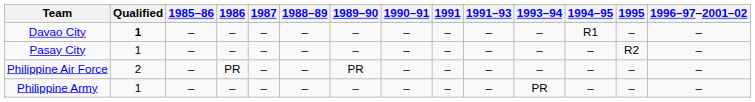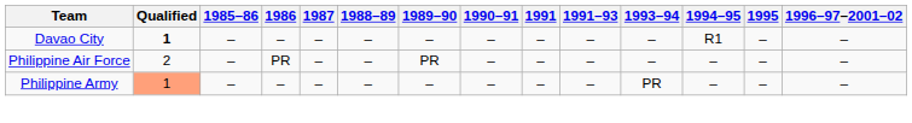 <table class="wikitable" style="text-align: center">
 <tr>
 <th>Team</th>
 <th>Qualified</th>
 <th><a href='#'>1985–86</a></th>
 <th><a href='#'>1986</a></th>
 <th><a href='#'>1987</a></th>
 <th><a href='#'>1988–89</a></th>
 <th><a href='#'>1989–90</a></th>
 <th><a href='#'>1990–91</a></th>
 <th><a href='#'>1991</a></th>
 <th><a href='#'>1991–93</a></th>
 <th><a href='#'>1993–94</a></th>
 <th><a href='#'>1994–95</a></th>
 <th><a href='#'>1995</a></th>
 <th><a href='#'>1996–97</a>–<a href='#'>2001–02</a></th>
 </tr>
 <tr>
 <td><a href='#'>Davao City</a></td>
 <td><strong>1</strong></td>
 <td>–</td>
 <td>–</td>
 <td>–</td>
 <td>–</td>
 <td>–</td>
 <td>–</td>
 <td>–</td>
 <td>–</td>
 <td>–</td>
 <td>R1</td>
 <td>–</td>
 <td>–</td>
 </tr>
 <tr>
-<td><a href='#'>Pasay City</a></td>
-<td>1</td>
-<td>–</td>
-<td>–</td>
-<td>–</td>
-<td>–</td>
-<td>–</td>
-<td>–</td>
-<td>–</td>
-<td>–</td>
-<td>–</td>
-<td>–</td>
-<td>R2</td>
-<td>–</td>
-</tr>
-<tr>
 <td><a href='#'>Philippine Air Force</a></td>
 <td>2</td>
 <td>–</td>
 <td>PR</td>
 <td>–</td>
 <td>–</td>
 <td>PR</td>
 <td>–</td>
 <td>–</td>
 <td>–</td>
 <td>–</td>
 <td>–</td>
 <td>–</td>
 <td>–</td>
 </tr>
 <tr>
 <td><a href='#'>Philippine Army</a></td>
-<td>1</td>
+<td style="background: lightsalmon;">1</td>
 <td>–</td>
 <td>–</td>
 <td>–</td>
 <td>–</td>
 <td>–</td>
 <td>–</td>
 <td>–</td>
 <td>–</td>
 <td>PR</td>
 <td>–</td>
 <td>–</td>
 <td>–</td>
 </tr>
 </table>
